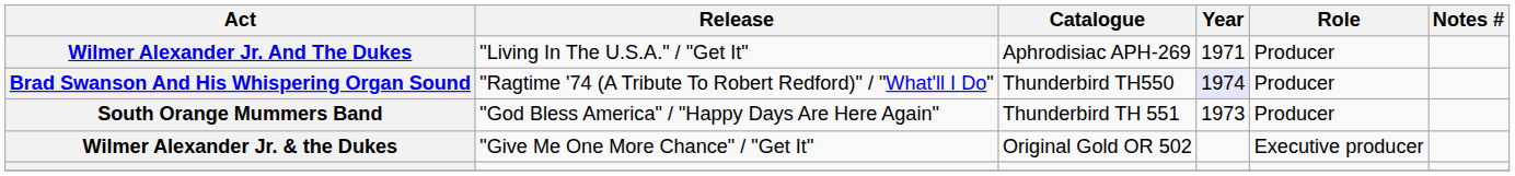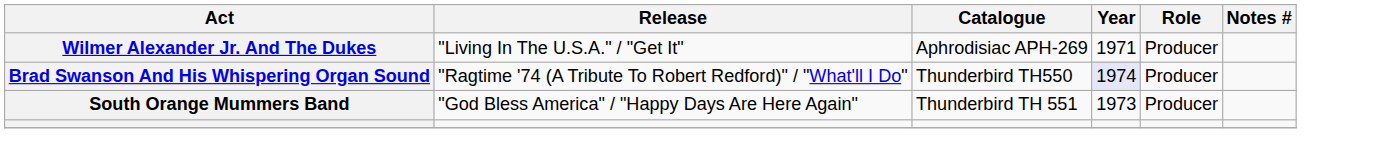 <table class="wikitable plainrowheaders sortable">
 <tr>
 <th scope="col" class="unsortable">Act</th>
 <th scope="col">Release</th>
 <th scope="col">Catalogue</th>
 <th scope="col">Year</th>
 <th scope="col">Role</th>
 <th scope="col" class="unsortable">Notes #</th>
 </tr>
 <tr>
 <th scope="row"><a href='#'>Wilmer Alexander Jr. And The Dukes</a></th>
 <td>"Living In The U.S.A." / "Get It"</td>
 <td>Aphrodisiac APH-269</td>
 <td>1971</td>
 <td>Producer</td>
 <td></td>
 </tr>
 <tr>
 <th scope="row"><a href='#'>Brad Swanson And His Whispering Organ Sound</a></th>
 <td>"Ragtime '74 (A Tribute To Robert Redford)" / "<a href='#'>What'll I Do</a>"</td>
 <td>Thunderbird TH550</td>
 <td style="background: lavender;">1974</td>
 <td>Producer</td>
 <td></td>
 </tr>
 <tr>
 <th scope="row">South Orange Mummers Band</th>
 <td>"God Bless America" / "Happy Days Are Here Again"</td>
 <td>Thunderbird TH 551</td>
 <td>1973</td>
 <td>Producer</td>
 <td></td>
 </tr>
 <tr>
-<th scope="row">Wilmer Alexander Jr. & the Dukes</th>
-<td>"Give Me One More Chance" / "Get It"</td>
-<td>Original Gold OR 502</td>
-<td></td>
-<td>Executive producer</td>
-<td></td>
-</tr>
-<tr>
 <th scope="row"></th>
 <td></td>
 <td></td>
 <td></td>
 <td></td>
 <td></td>
 </tr>
 <tr>
 </tr>
 </table>
